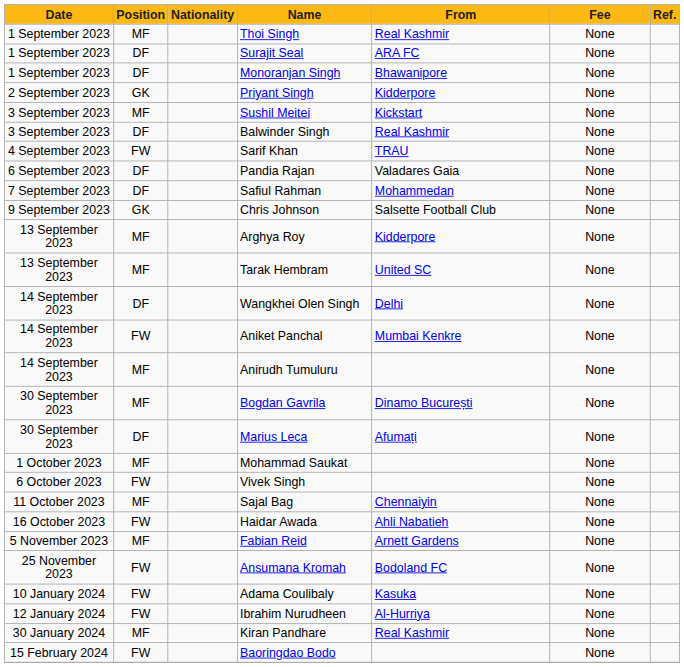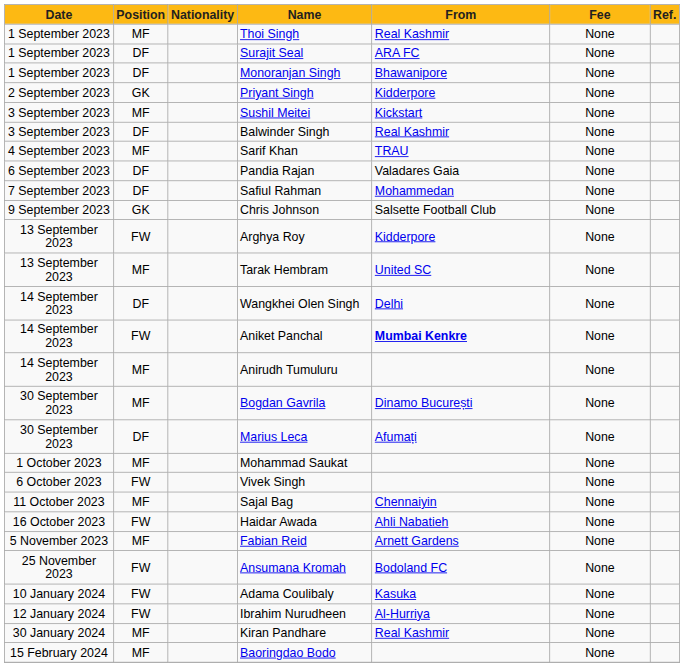 <table class="wikitable"  style="text-align:center; font-size:90%; ">
 <tr>
 <th style="background:#FDB913; color:#231F20; width:120px;">Date</th>
 <th style="background:#FDB913; color:#231F20; width:50px;">Position</th>
 <th style="background:#FDB913; color:#231F20; width:50px;">Nationality</th>
 <th style="background:#FDB913; color:#231F20; width:150px;">Name</th>
 <th style="background:#FDB913; color:#231F20; width:200px;">From</th>
 <th style="background:#FDB913; color:#231F20; width:110px;">Fee</th>
 <th style="background:#FDB913; color:#231F20; width:25px;">Ref.</th>
 </tr>
 <tr>
 <td>1 September 2023</td>
 <td style="text-align:center;">MF</td>
 <td style="text-align:left;"></td>
 <td style="text-align:left;"><a href='#'>Thoi Singh</a></td>
 <td style="text-align:left;"> <a href='#'>Real Kashmir</a></td>
 <td>None</td>
 <td></td>
 </tr>
 <tr>
 <td>1 September 2023</td>
 <td style="text-align:center;">DF</td>
 <td style="text-align:left;"></td>
 <td style="text-align:left;"><a href='#'>Surajit Seal</a></td>
 <td style="text-align:left;"> <a href='#'>ARA FC</a></td>
 <td>None</td>
 <td></td>
 </tr>
 <tr>
 <td>1 September 2023</td>
 <td style="text-align:center;">DF</td>
 <td style="text-align:left;"></td>
 <td style="text-align:left;"><a href='#'>Monoranjan Singh</a></td>
 <td style="text-align:left;"> <a href='#'>Bhawanipore</a></td>
 <td>None</td>
 <td></td>
 </tr>
 <tr>
 <td>2 September 2023</td>
 <td style="text-align:center;">GK</td>
 <td style="text-align:left;"></td>
 <td style="text-align:left;"><a href='#'>Priyant Singh</a></td>
 <td style="text-align:left;"> <a href='#'>Kidderpore</a></td>
 <td>None</td>
 <td></td>
 </tr>
 <tr>
 <td>3 September 2023</td>
 <td style="text-align:center;">MF</td>
 <td style="text-align:left;"></td>
 <td style="text-align:left;"><a href='#'>Sushil Meitei</a></td>
 <td style="text-align:left;"> <a href='#'>Kickstart</a></td>
 <td>None</td>
 <td></td>
 </tr>
 <tr>
 <td>3 September 2023</td>
 <td style="text-align:center;">DF</td>
 <td style="text-align:left;"></td>
 <td style="text-align:left;">Balwinder Singh</td>
 <td style="text-align:left;"> <a href='#'>Real Kashmir</a></td>
 <td>None</td>
 <td></td>
 </tr>
 <tr>
 <td>4 September 2023</td>
-<td style="text-align:center;">FW</td>
+<td style="text-align:center;">MF</td>
 <td style="text-align:left;"></td>
 <td style="text-align:left;">Sarif Khan</td>
 <td style="text-align:left;"> <a href='#'>TRAU</a></td>
 <td>None</td>
 <td></td>
 </tr>
 <tr>
 <td>6 September 2023</td>
 <td style="text-align:center;">DF</td>
 <td style="text-align:left;"></td>
 <td style="text-align:left;">Pandia Rajan</td>
 <td style="text-align:left;"> Valadares Gaia</td>
 <td>None</td>
 <td></td>
 </tr>
 <tr>
 <td>7 September 2023</td>
 <td style="text-align:center;">DF</td>
 <td style="text-align:left;"></td>
 <td style="text-align:left;">Safiul Rahman</td>
 <td style="text-align:left;"> <a href='#'>Mohammedan</a></td>
 <td>None</td>
 <td></td>
 </tr>
 <tr>
 <td>9 September 2023</td>
 <td style="text-align:center;">GK</td>
 <td style="text-align:left;"></td>
 <td style="text-align:left;">Chris Johnson</td>
 <td style="text-align:left;"> Salsette Football Club</td>
 <td>None</td>
 <td></td>
 </tr>
 <tr>
 <td>13 September 2023</td>
-<td style="text-align:center;">MF</td>
+<td style="text-align:center;">FW</td>
 <td style="text-align:left;"></td>
 <td style="text-align:left;">Arghya Roy</td>
 <td style="text-align:left;"> <a href='#'>Kidderpore</a></td>
 <td>None</td>
 <td></td>
 </tr>
 <tr>
 <td>13 September 2023</td>
 <td style="text-align:center;">MF</td>
 <td style="text-align:left;"></td>
 <td style="text-align:left;">Tarak Hembram</td>
 <td style="text-align:left;"> <a href='#'>United SC</a></td>
 <td>None</td>
 <td></td>
 </tr>
 <tr>
 <td>14 September 2023</td>
 <td style="text-align:center;">DF</td>
 <td style="text-align:left;"></td>
 <td style="text-align:left;">Wangkhei Olen Singh</td>
 <td style="text-align:left;"> <a href='#'>Delhi</a></td>
 <td>None</td>
 <td></td>
 </tr>
 <tr>
 <td>14 September 2023</td>
 <td style="text-align:center;">FW</td>
 <td style="text-align:left;"></td>
 <td style="text-align:left;">Aniket Panchal</td>
-<td style="text-align:left;"> <a href='#'>Mumbai Kenkre</a></td>
+<td style="text-align:left;"><strong> <a href='#'>Mumbai Kenkre</a></strong></td>
 <td>None</td>
 <td></td>
 </tr>
 <tr>
 <td>14 September 2023</td>
 <td style="text-align:center;">MF</td>
 <td style="text-align:left;"></td>
 <td style="text-align:left;">Anirudh Tumuluru</td>
 <td style="text-align:left;"></td>
 <td>None</td>
 <td></td>
 </tr>
 <tr>
 <td>30 September 2023</td>
 <td style="text-align:center;">MF</td>
 <td style="text-align:left;"></td>
 <td style="text-align:left;"><a href='#'>Bogdan Gavrila</a></td>
 <td style="text-align:left;"> <a href='#'>Dinamo București</a></td>
 <td>None</td>
 <td></td>
 </tr>
 <tr>
 <td>30 September 2023</td>
 <td style="text-align:center;">DF</td>
 <td style="text-align:left;"></td>
 <td style="text-align:left;"><a href='#'>Marius Leca</a></td>
 <td style="text-align:left;"> <a href='#'>Afumați</a></td>
 <td>None</td>
 <td></td>
 </tr>
 <tr>
 <td>1 October 2023</td>
 <td style="text-align:center;">MF</td>
 <td style="text-align:left;"></td>
 <td style="text-align:left;">Mohammad Saukat</td>
 <td style="text-align:left;"></td>
 <td>None</td>
 <td></td>
 </tr>
 <tr>
 <td>6 October 2023</td>
 <td style="text-align:center;">FW</td>
 <td style="text-align:left;"></td>
 <td style="text-align:left;">Vivek Singh</td>
 <td style="text-align:left;"></td>
 <td>None</td>
 <td></td>
 </tr>
 <tr>
 <td>11 October 2023</td>
 <td style="text-align:center;">MF</td>
 <td style="text-align:left;"></td>
 <td style="text-align:left;">Sajal Bag</td>
 <td style="text-align:left;"> <a href='#'>Chennaiyin</a></td>
 <td>None</td>
 <td></td>
 </tr>
 <tr>
 <td>16 October 2023</td>
 <td style="text-align:center;">FW</td>
 <td style="text-align:left;"></td>
 <td style="text-align:left;">Haidar Awada</td>
 <td style="text-align:left;"> <a href='#'>Ahli Nabatieh</a></td>
 <td>None</td>
 <td></td>
 </tr>
 <tr>
 <td>5 November 2023</td>
 <td style="text-align:center;">MF</td>
 <td style="text-align:left;"></td>
 <td style="text-align:left;"><a href='#'>Fabian Reid</a></td>
 <td style="text-align:left;"> <a href='#'>Arnett Gardens</a></td>
 <td>None</td>
 <td></td>
 </tr>
 <tr>
 <td>25 November 2023</td>
 <td style="text-align:center;">FW</td>
 <td style="text-align:left;"></td>
 <td style="text-align:left;"><a href='#'>Ansumana Kromah</a></td>
 <td style="text-align:left;"> <a href='#'>Bodoland FC</a></td>
 <td>None</td>
 <td></td>
 </tr>
 <tr>
 <td>10 January 2024</td>
 <td style="text-align:center;">FW</td>
 <td style="text-align:left;"></td>
 <td style="text-align:left;">Adama Coulibaly</td>
 <td style="text-align:left;"> <a href='#'>Kasuka</a></td>
 <td>None</td>
 <td></td>
 </tr>
 <tr>
 <td>12 January 2024</td>
 <td style="text-align:center;">FW</td>
 <td style="text-align:left;"></td>
 <td style="text-align:left;">Ibrahim Nurudheen</td>
 <td style="text-align:left;"> <a href='#'>Al-Hurriya</a></td>
 <td>None</td>
 <td></td>
 </tr>
 <tr>
 <td>30 January 2024</td>
 <td style="text-align:center;">MF</td>
 <td style="text-align:left;"></td>
 <td style="text-align:left;">Kiran Pandhare</td>
 <td style="text-align:left;"> <a href='#'>Real Kashmir</a></td>
 <td>None</td>
 <td></td>
 </tr>
 <tr>
 <td>15 February 2024</td>
-<td style="text-align:center;">FW</td>
+<td style="text-align:center;">MF</td>
 <td style="text-align:left;"></td>
 <td style="text-align:left;"><a href='#'>Baoringdao Bodo</a></td>
 <td style="text-align:left;"></td>
 <td>None</td>
 <td></td>
 </tr>
 <tr>
 </tr>
 </table>
